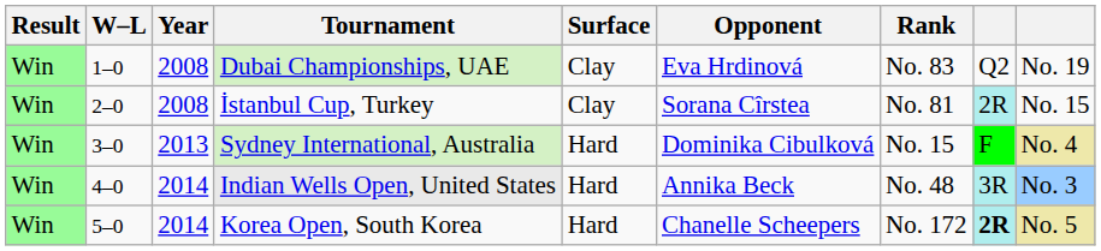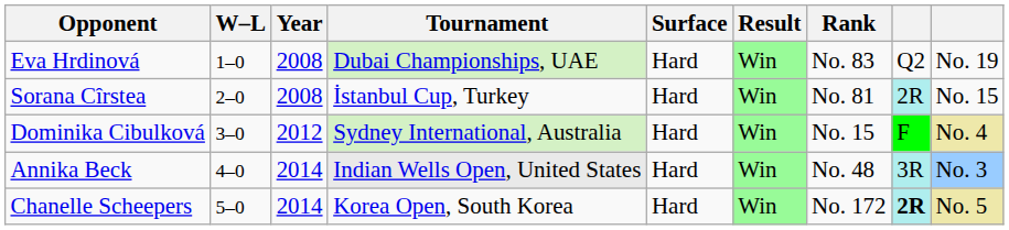 <table class="wikitable sortable">
 <tr>
-<th>Result</th>
+<th>Opponent</th>
 <th class=unsortable>W–L</th>
 <th>Year</th>
 <th>Tournament</th>
 <th>Surface</th>
-<th>Opponent</th>
+<th>Result</th>
 <th>Rank</th>
 <th></th>
 <th></th>
 </tr>
 <tr>
-<td bgcolor="98FB98">Win</td>
+<td> <a href='#'>Eva Hrdinová</a></td>
 <td><small>1–0</small></td>
 <td><a href='#'>2008</a></td>
 <td style="background:#d4f1c5;"><a href='#'>Dubai Championships</a>, UAE</td>
-<td>Clay</td>
-<td> <a href='#'>Eva Hrdinová</a></td>
+<td>Hard</td>
+<td bgcolor="98FB98">Win</td>
 <td>No. 83</td>
 <td style="background:#f9f9f9;">Q2</td>
 <td>No. 19</td>
 </tr>
 <tr>
-<td bgcolor="98FB98">Win</td>
+<td> <a href='#'>Sorana Cîrstea</a></td>
 <td><small>2–0</small></td>
 <td><a href='#'>2008</a></td>
 <td><a href='#'>İstanbul Cup</a>, Turkey</td>
-<td>Clay</td>
-<td> <a href='#'>Sorana Cîrstea</a></td>
+<td>Hard</td>
+<td bgcolor="98FB98">Win</td>
 <td>No. 81</td>
 <td style="background:#afeeee;">2R</td>
 <td>No. 15</td>
 </tr>
 <tr>
-<td bgcolor="98FB98">Win</td>
+<td> <a href='#'>Dominika Cibulková</a></td>
 <td><small>3–0</small></td>
-<td><a href='#'>2013</a></td>
+<td><a href='#'>2012</a></td>
 <td style="background:#d4f1c5;"><a href='#'>Sydney International</a>, Australia</td>
 <td>Hard</td>
-<td> <a href='#'>Dominika Cibulková</a></td>
+<td bgcolor="98FB98">Win</td>
 <td>No. 15</td>
 <td bgcolor="Lime">F</td>
 <td bgcolor=eee8aa>No. 4</td>
 </tr>
 <tr>
-<td bgcolor="98FB98">Win</td>
+<td> <a href='#'>Annika Beck</a></td>
 <td><small>4–0</small></td>
 <td><a href='#'>2014</a></td>
 <td style="background:#e9e9e9;"><a href='#'>Indian Wells Open</a>, United States</td>
 <td>Hard</td>
-<td> <a href='#'>Annika Beck</a></td>
+<td bgcolor="98FB98">Win</td>
 <td>No. 48</td>
 <td style="background:#afeeee;">3R</td>
 <td bgcolor=#9cf>No. 3</td>
 </tr>
 <tr>
-<td bgcolor="98FB98">Win</td>
+<td> <a href='#'>Chanelle Scheepers</a></td>
 <td><small>5–0</small></td>
 <td><a href='#'>2014</a></td>
 <td><a href='#'>Korea Open</a>, South Korea</td>
 <td>Hard</td>
-<td> <a href='#'>Chanelle Scheepers</a></td>
+<td bgcolor="98FB98">Win</td>
 <td>No. 172</td>
 <td style="background:#afeeee;"><strong>2R</strong></td>
 <td bgcolor=eee8aa>No. 5</td>
 </tr>
 </table>
